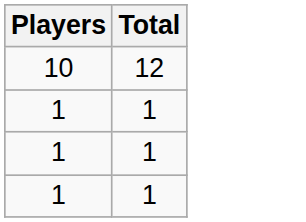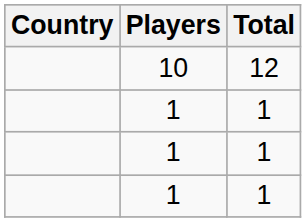 <table class="sortable wikitable">
 <tr>
+<th>Country</th>
 <th>Players</th>
 <th>Total</th>
 </tr>
 <tr>
+<td></td>
 <td align=center>10</td>
 <td align=center>12</td>
 </tr>
 <tr>
+<td></td>
 <td align=center>1</td>
 <td align=center>1</td>
 </tr>
 <tr>
+<td></td>
 <td align=center>1</td>
 <td align=center>1</td>
 </tr>
 <tr>
+<td></td>
 <td align=center>1</td>
 <td align=center>1</td>
 </tr>
 </table>
